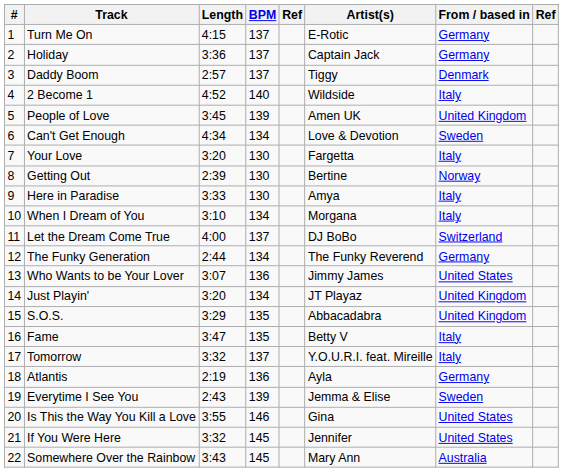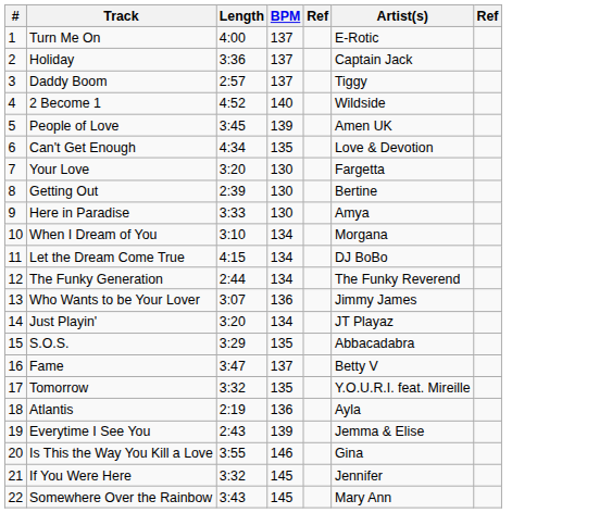 <table class="wikitable" style="font-size: small;">
 <tr>
 <th>#</th>
 <th>Track</th>
 <th>Length</th>
 <th><a href='#'>BPM</a></th>
 <th>Ref</th>
 <th>Artist(s)</th>
-<th>From / based in</th>
 <th>Ref</th>
 </tr>
 <tr>
 <td>1</td>
 <td>Turn Me On</td>
-<td>4:15</td>
+<td>4:00</td>
 <td>137</td>
 <td></td>
 <td>E-Rotic</td>
-<td><a href='#'>Germany</a></td>
 <td></td>
 </tr>
 <tr>
 <td>2</td>
 <td>Holiday</td>
 <td>3:36</td>
 <td>137</td>
 <td></td>
 <td>Captain Jack</td>
-<td><a href='#'>Germany</a></td>
 <td></td>
 </tr>
 <tr>
 <td>3</td>
 <td>Daddy Boom</td>
 <td>2:57</td>
 <td>137</td>
 <td></td>
 <td>Tiggy</td>
-<td><a href='#'>Denmark</a></td>
 <td></td>
 </tr>
 <tr>
 <td>4</td>
 <td>2 Become 1</td>
 <td>4:52</td>
 <td>140</td>
 <td></td>
 <td>Wildside</td>
-<td><a href='#'>Italy</a></td>
 <td></td>
 </tr>
 <tr>
 <td>5</td>
 <td>People of Love</td>
 <td>3:45</td>
 <td>139</td>
 <td></td>
 <td>Amen UK</td>
-<td><a href='#'>United Kingdom</a></td>
 <td></td>
 </tr>
 <tr>
 <td>6</td>
 <td>Can't Get Enough</td>
 <td>4:34</td>
-<td>134</td>
+<td>135</td>
 <td></td>
 <td>Love & Devotion</td>
-<td><a href='#'>Sweden</a></td>
 <td></td>
 </tr>
 <tr>
 <td>7</td>
 <td>Your Love</td>
 <td>3:20</td>
 <td>130</td>
 <td></td>
 <td>Fargetta</td>
-<td><a href='#'>Italy</a></td>
 <td></td>
 </tr>
 <tr>
 <td>8</td>
 <td>Getting Out</td>
 <td>2:39</td>
 <td>130</td>
 <td></td>
 <td>Bertine</td>
-<td><a href='#'>Norway</a></td>
 <td></td>
 </tr>
 <tr>
 <td>9</td>
 <td>Here in Paradise</td>
 <td>3:33</td>
 <td>130</td>
 <td></td>
 <td>Amya</td>
-<td><a href='#'>Italy</a></td>
 <td></td>
 </tr>
 <tr>
 <td>10</td>
 <td>When I Dream of You</td>
 <td>3:10</td>
 <td>134</td>
 <td></td>
 <td>Morgana</td>
-<td><a href='#'>Italy</a></td>
 <td></td>
 </tr>
 <tr>
 <td>11</td>
 <td>Let the Dream Come True</td>
-<td>4:00</td>
-<td>137</td>
+<td>4:15</td>
+<td>134</td>
 <td></td>
 <td>DJ BoBo</td>
-<td><a href='#'>Switzerland</a></td>
 <td></td>
 </tr>
 <tr>
 <td>12</td>
 <td>The Funky Generation</td>
 <td>2:44</td>
 <td>134</td>
 <td></td>
 <td>The Funky Reverend</td>
-<td><a href='#'>Germany</a></td>
 <td></td>
 </tr>
 <tr>
 <td>13</td>
 <td>Who Wants to be Your Lover</td>
 <td>3:07</td>
 <td>136</td>
 <td></td>
 <td>Jimmy James</td>
-<td><a href='#'>United States</a></td>
 <td></td>
 </tr>
 <tr>
 <td>14</td>
 <td>Just Playin'</td>
 <td>3:20</td>
 <td>134</td>
 <td></td>
 <td>JT Playaz</td>
-<td><a href='#'>United Kingdom</a></td>
 <td></td>
 </tr>
 <tr>
 <td>15</td>
 <td>S.O.S.</td>
 <td>3:29</td>
 <td>135</td>
 <td></td>
 <td>Abbacadabra</td>
-<td><a href='#'>United Kingdom</a></td>
 <td></td>
 </tr>
 <tr>
 <td>16</td>
 <td>Fame</td>
 <td>3:47</td>
-<td>135</td>
+<td>137</td>
 <td></td>
 <td>Betty V</td>
-<td><a href='#'>Italy</a></td>
 <td></td>
 </tr>
 <tr>
 <td>17</td>
 <td>Tomorrow</td>
 <td>3:32</td>
-<td>137</td>
+<td>135</td>
 <td></td>
 <td>Y.O.U.R.I. feat. Mireille</td>
-<td><a href='#'>Italy</a></td>
 <td></td>
 </tr>
 <tr>
 <td>18</td>
 <td>Atlantis</td>
 <td>2:19</td>
 <td>136</td>
 <td></td>
 <td>Ayla</td>
-<td><a href='#'>Germany</a></td>
 <td></td>
 </tr>
 <tr>
 <td>19</td>
 <td>Everytime I See You</td>
 <td>2:43</td>
 <td>139</td>
 <td></td>
 <td>Jemma & Elise</td>
-<td><a href='#'>Sweden</a></td>
 <td></td>
 </tr>
 <tr>
 <td>20</td>
 <td>Is This the Way You Kill a Love</td>
 <td>3:55</td>
 <td>146</td>
 <td></td>
 <td>Gina</td>
-<td><a href='#'>United States</a></td>
 <td></td>
 </tr>
 <tr>
 <td>21</td>
 <td>If You Were Here</td>
 <td>3:32</td>
 <td>145</td>
 <td></td>
 <td>Jennifer</td>
-<td><a href='#'>United States</a></td>
 <td></td>
 </tr>
 <tr>
 <td>22</td>
 <td>Somewhere Over the Rainbow</td>
 <td>3:43</td>
 <td>145</td>
 <td></td>
 <td>Mary Ann</td>
-<td><a href='#'>Australia</a></td>
 <td></td>
 </tr>
 </table>
